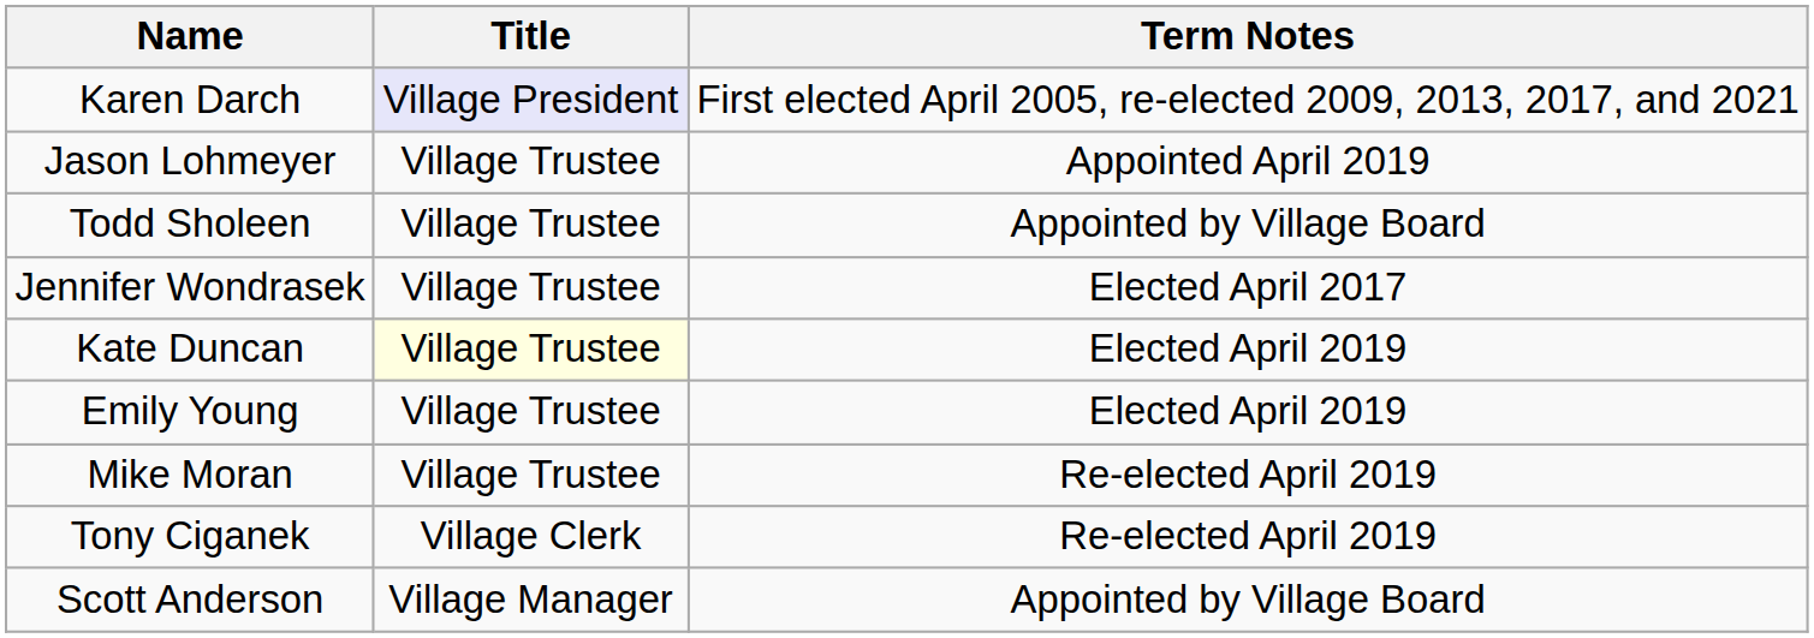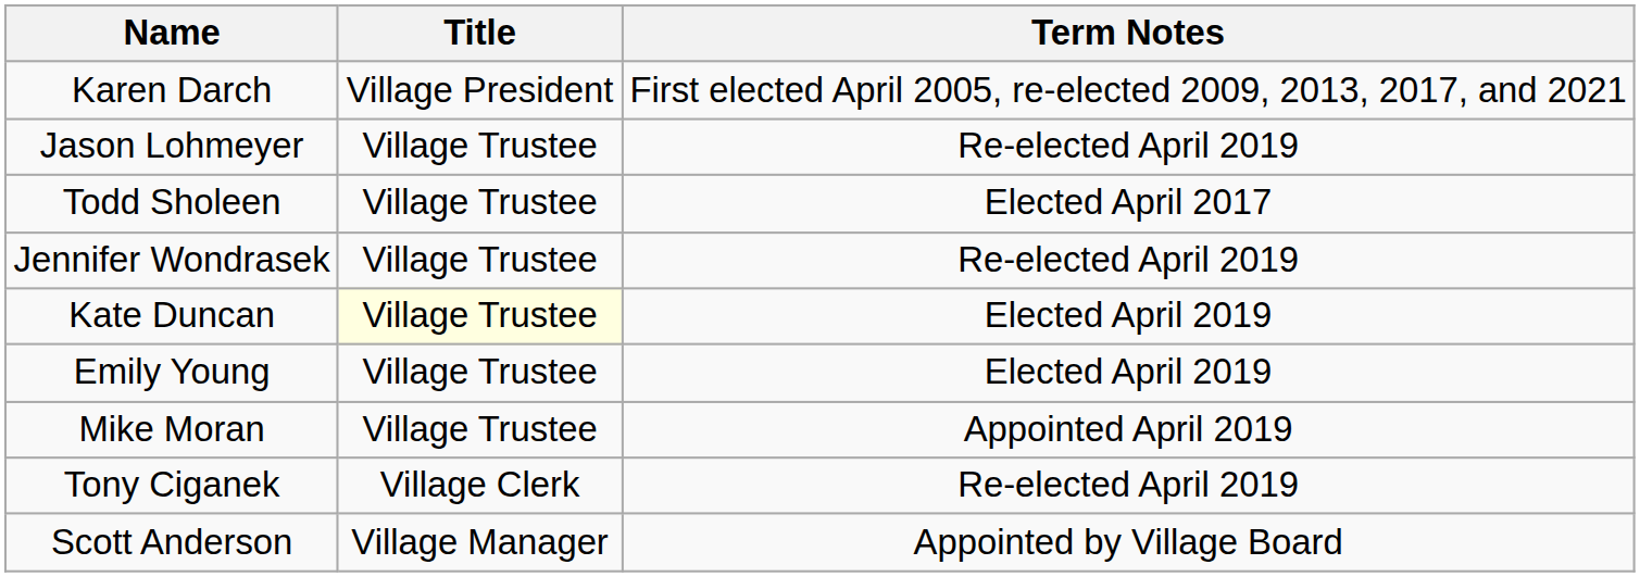 <table class="wikitable sortable" style="text-align:center;">
 <tr>
 <th>Name</th>
 <th>Title</th>
 <th>Term Notes</th>
 </tr>
 <tr>
 <td>Karen Darch</td>
-<td style="background: lavender;">Village President</td>
+<td>Village President</td>
 <td>First elected April 2005, re-elected 2009, 2013, 2017, and 2021</td>
 </tr>
 <tr>
 <td>Jason Lohmeyer</td>
 <td>Village Trustee</td>
-<td>Appointed April 2019</td>
+<td>Re-elected April 2019</td>
 </tr>
 <tr>
 <td>Todd Sholeen</td>
 <td>Village Trustee</td>
-<td>Appointed by Village Board</td>
+<td>Elected April 2017</td>
 </tr>
 <tr>
 <td>Jennifer Wondrasek</td>
 <td>Village Trustee</td>
-<td>Elected April 2017</td>
+<td>Re-elected April 2019 </td>
 </tr>
 <tr>
 <td>Kate Duncan</td>
 <td style="background: lightyellow;">Village Trustee</td>
 <td>Elected April 2019</td>
 </tr>
 <tr>
 <td>Emily Young</td>
 <td>Village Trustee</td>
 <td>Elected April 2019</td>
 </tr>
 <tr>
 <td>Mike Moran</td>
 <td>Village Trustee</td>
-<td>Re-elected April 2019</td>
+<td>Appointed April 2019</td>
 </tr>
 <tr>
 <td>Tony Ciganek</td>
 <td>Village Clerk</td>
 <td>Re-elected April 2019 </td>
 </tr>
 <tr>
 <td>Scott Anderson</td>
 <td>Village Manager</td>
 <td>Appointed by Village Board</td>
 </tr>
 </table>
